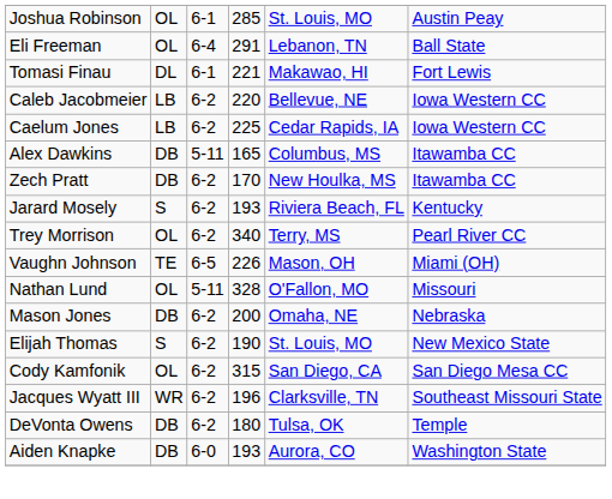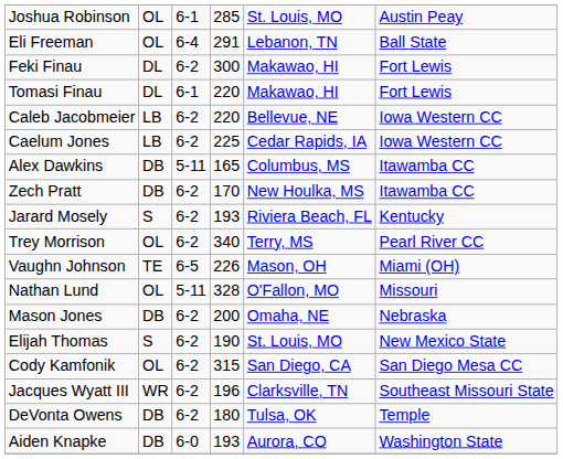 <table class="wikitable">
 <tr>
 </tr>
 <tr>
 <td>Joshua Robinson</td>
 <td>OL</td>
 <td>6-1</td>
 <td>285</td>
 <td><a href='#'>St. Louis, MO</a></td>
 <td><a href='#'>Austin Peay</a></td>
 </tr>
 <tr>
 <td>Eli Freeman</td>
 <td>OL</td>
 <td>6-4</td>
 <td>291</td>
 <td><a href='#'>Lebanon, TN</a></td>
 <td><a href='#'>Ball State</a></td>
 </tr>
 <tr>
+<td>Feki Finau</td>
+<td>DL</td>
+<td>6-2</td>
+<td>300</td>
+<td><a href='#'>Makawao, HI</a></td>
+<td><a href='#'>Fort Lewis</a></td>
+</tr>
+<tr>
 <td>Tomasi Finau</td>
 <td>DL</td>
 <td>6-1</td>
-<td>221</td>
+<td>220</td>
 <td><a href='#'>Makawao, HI</a></td>
 <td><a href='#'>Fort Lewis</a></td>
 </tr>
 <tr>
 <td>Caleb Jacobmeier</td>
 <td>LB</td>
 <td>6-2</td>
 <td>220</td>
 <td><a href='#'>Bellevue, NE</a></td>
 <td><a href='#'>Iowa Western CC</a></td>
 </tr>
 <tr>
 <td>Caelum Jones</td>
 <td>LB</td>
 <td>6-2</td>
 <td>225</td>
 <td><a href='#'>Cedar Rapids, IA</a></td>
 <td><a href='#'>Iowa Western CC</a></td>
 </tr>
 <tr>
 <td>Alex Dawkins</td>
 <td>DB</td>
 <td>5-11</td>
 <td>165</td>
 <td><a href='#'>Columbus, MS</a></td>
 <td><a href='#'>Itawamba CC</a></td>
 </tr>
 <tr>
 <td>Zech Pratt</td>
 <td>DB</td>
 <td>6-2</td>
 <td>170</td>
 <td><a href='#'>New Houlka, MS</a></td>
 <td><a href='#'>Itawamba CC</a></td>
 </tr>
 <tr>
 <td>Jarard Mosely</td>
 <td>S</td>
 <td>6-2</td>
 <td>193</td>
 <td><a href='#'>Riviera Beach, FL</a></td>
 <td><a href='#'>Kentucky</a></td>
 </tr>
 <tr>
 <td>Trey Morrison</td>
 <td>OL</td>
 <td>6-2</td>
 <td>340</td>
 <td><a href='#'>Terry, MS</a></td>
 <td><a href='#'>Pearl River CC</a></td>
 </tr>
 <tr>
 <td>Vaughn Johnson</td>
 <td>TE</td>
 <td>6-5</td>
 <td>226</td>
 <td><a href='#'>Mason, OH</a></td>
 <td><a href='#'>Miami (OH)</a></td>
 </tr>
 <tr>
 <td>Nathan Lund</td>
 <td>OL</td>
 <td>5-11</td>
 <td>328</td>
 <td><a href='#'>O'Fallon, MO</a></td>
 <td><a href='#'>Missouri</a></td>
 </tr>
 <tr>
 <td>Mason Jones</td>
 <td>DB</td>
 <td>6-2</td>
 <td>200</td>
 <td><a href='#'>Omaha, NE</a></td>
 <td><a href='#'>Nebraska</a></td>
 </tr>
 <tr>
 <td>Elijah Thomas</td>
 <td>S</td>
 <td>6-2</td>
 <td>190</td>
 <td><a href='#'>St. Louis, MO</a></td>
 <td><a href='#'>New Mexico State</a></td>
 </tr>
 <tr>
 <td>Cody Kamfonik</td>
 <td>OL</td>
 <td>6-2</td>
 <td>315</td>
 <td><a href='#'>San Diego, CA</a></td>
 <td><a href='#'>San Diego Mesa CC</a></td>
 </tr>
 <tr>
 <td>Jacques Wyatt III</td>
 <td>WR</td>
 <td>6-2</td>
 <td>196</td>
 <td><a href='#'>Clarksville, TN</a></td>
 <td><a href='#'>Southeast Missouri State</a></td>
 </tr>
 <tr>
 <td>DeVonta Owens</td>
 <td>DB</td>
 <td>6-2</td>
 <td>180</td>
 <td><a href='#'>Tulsa, OK</a></td>
 <td><a href='#'>Temple</a></td>
 </tr>
 <tr>
 <td>Aiden Knapke</td>
 <td>DB</td>
 <td>6-0</td>
 <td>193</td>
 <td><a href='#'>Aurora, CO</a></td>
 <td><a href='#'>Washington State</a></td>
 </tr>
 <tr>
 </tr>
 </table>
